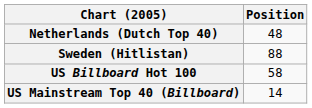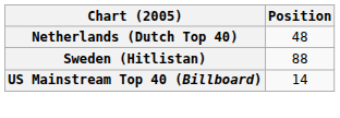 <table class="wikitable sortable plainrowheaders" style="text-align:center">
 <tr>
 <th>Chart (2005)</th>
 <th>Position</th>
 </tr>
 <tr>
 <th scope="row">Netherlands (Dutch Top 40)</th>
 <td>48</td>
 </tr>
 <tr>
 <th scope="row">Sweden (Hitlistan)</th>
 <td>88</td>
 </tr>
 <tr>
-<th scope="row">US <em>Billboard</em> Hot 100</th>
-<td>58</td>
-</tr>
-<tr>
 <th scope="row">US Mainstream Top 40 (<em>Billboard</em>)</th>
 <td>14</td>
 </tr>
 </table>
